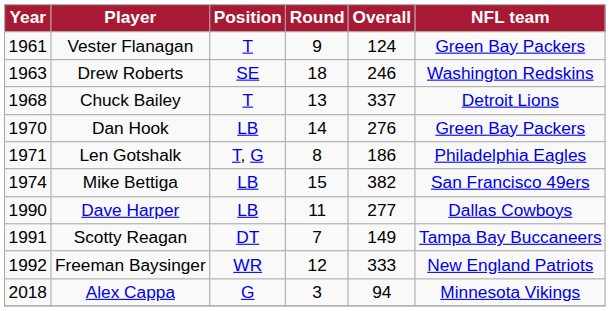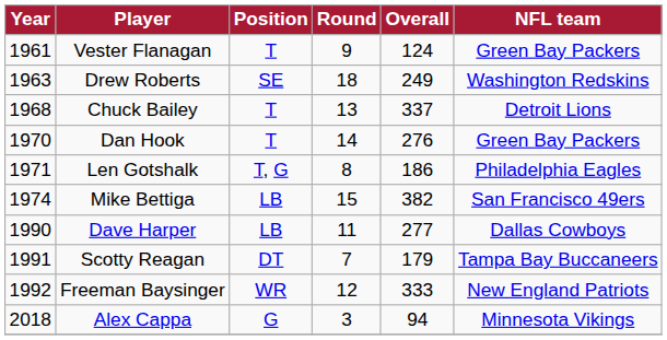 <table class="wikitable">
 <tr align="center" style="background:#A81933;color:#FFFFFF;">
 <td><strong>Year</strong></td>
 <td><strong>Player</strong></td>
 <td><strong>Position</strong></td>
 <td><strong>Round</strong></td>
 <td><strong>Overall</strong></td>
 <td><strong>NFL team</strong></td>
 </tr>
 <tr align="center" bgcolor="">
 <td>1961</td>
 <td>Vester Flanagan</td>
 <td><a href='#'>T</a></td>
 <td>9</td>
 <td>124</td>
 <td><a href='#'>Green Bay Packers</a></td>
 </tr>
 <tr align="center" bgcolor="">
 <td>1963</td>
 <td>Drew Roberts</td>
 <td><a href='#'>SE</a></td>
 <td>18</td>
-<td>246</td>
+<td>249</td>
 <td><a href='#'>Washington Redskins</a></td>
 </tr>
 <tr align="center" bgcolor="">
 <td>1968</td>
 <td>Chuck Bailey</td>
 <td><a href='#'>T</a></td>
 <td>13</td>
 <td>337</td>
 <td><a href='#'>Detroit Lions</a></td>
 </tr>
 <tr align="center" bgcolor="">
 <td>1970</td>
 <td>Dan Hook</td>
-<td><a href='#'>LB</a></td>
+<td><a href='#'>T</a></td>
 <td>14</td>
 <td>276</td>
 <td><a href='#'>Green Bay Packers</a></td>
 </tr>
 <tr align="center" bgcolor="">
 <td>1971</td>
 <td>Len Gotshalk</td>
 <td><a href='#'>T</a>, <a href='#'>G</a></td>
 <td>8</td>
 <td>186</td>
 <td><a href='#'>Philadelphia Eagles</a></td>
 </tr>
 <tr align="center" bgcolor="">
 <td>1974</td>
 <td>Mike Bettiga</td>
 <td><a href='#'>LB</a></td>
 <td>15</td>
 <td>382</td>
 <td><a href='#'>San Francisco 49ers</a></td>
 </tr>
 <tr align="center" bgcolor="">
 <td>1990</td>
 <td><a href='#'>Dave Harper</a></td>
 <td><a href='#'>LB</a></td>
 <td>11</td>
 <td>277</td>
 <td><a href='#'>Dallas Cowboys</a></td>
 </tr>
 <tr align="center" bgcolor="">
 <td>1991</td>
 <td>Scotty Reagan</td>
 <td><a href='#'>DT</a></td>
 <td>7</td>
-<td>149</td>
+<td>179</td>
 <td><a href='#'>Tampa Bay Buccaneers</a></td>
 </tr>
 <tr align="center" bgcolor="">
 <td>1992</td>
 <td>Freeman Baysinger</td>
 <td><a href='#'>WR</a></td>
 <td>12</td>
 <td>333</td>
 <td><a href='#'>New England Patriots</a></td>
 </tr>
 <tr align="center" bgcolor="">
 <td>2018</td>
 <td><a href='#'>Alex Cappa</a></td>
 <td><a href='#'>G</a></td>
 <td>3</td>
 <td>94</td>
 <td><a href='#'>Minnesota Vikings</a></td>
 </tr>
 <tr>
 </tr>
 </table>
